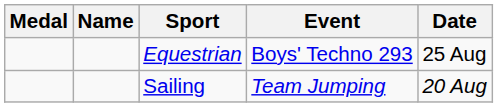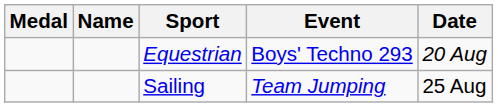 <table class="wikitable sortable" style="font-size:90%">
 <tr>
 <th>Medal</th>
 <th>Name</th>
 <th>Sport</th>
 <th>Event</th>
 <th>Date</th>
 </tr>
 <tr>
 <td><em></em></td>
 <td><em></em></td>
 <td><em><a href='#'>Equestrian</a></em></td>
 <td><a href='#'>Boys' Techno 293</a></td>
-<td>25 Aug</td>
+<td><em>20 Aug</em></td>
 </tr>
 <tr>
 <td></td>
 <td></td>
 <td><a href='#'>Sailing</a></td>
 <td><em><a href='#'>Team Jumping</a></em></td>
-<td><em>20 Aug</em></td>
+<td>25 Aug</td>
 </tr>
 </table>
